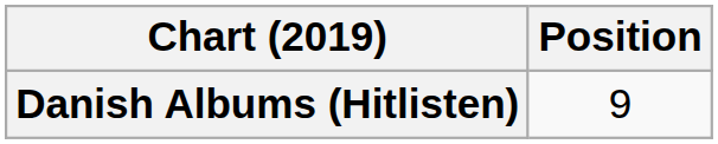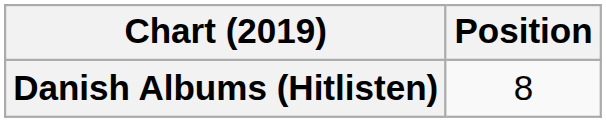 <table class="wikitable plainrowheaders" style="text-align:center">
 <tr>
 <th scope="col">Chart (2019)</th>
 <th scope="col">Position</th>
 </tr>
 <tr>
 <th scope="row">Danish Albums (Hitlisten)</th>
-<td>9</td>
+<td>8</td>
 </tr>
 </table>
